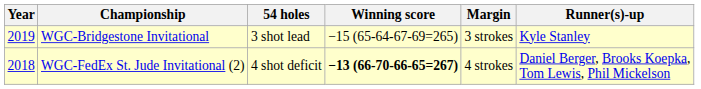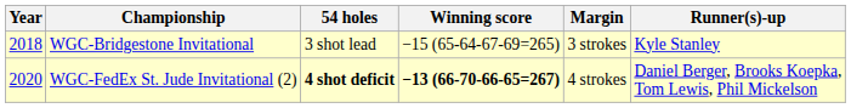 <table class="wikitable">
 <tr>
 <th>Year</th>
 <th>Championship</th>
 <th>54 holes</th>
 <th>Winning score</th>
 <th>Margin</th>
 <th>Runner(s)-up</th>
 </tr>
 <tr style="background:#FFFFCC;">
-<td><a href='#'>2019</a></td>
+<td><a href='#'>2018</a></td>
 <td><a href='#'>WGC-Bridgestone Invitational</a></td>
 <td>3 shot lead</td>
 <td>−15 (65-64-67-69=265)</td>
 <td>3 strokes</td>
 <td> <a href='#'>Kyle Stanley</a></td>
 </tr>
 <tr style="background:#FFFFCC;">
-<td><a href='#'>2018</a></td>
+<td><a href='#'>2020</a></td>
 <td><a href='#'>WGC-FedEx St. Jude Invitational</a> (2)</td>
-<td>4 shot deficit</td>
+<td><strong>4 shot deficit</strong></td>
 <td><strong>−13 (66-70-66-65=267)</strong></td>
 <td>4 strokes</td>
 <td> <a href='#'>Daniel Berger</a>,  <a href='#'>Brooks Koepka</a>,<br> <a href='#'>Tom Lewis</a>,  <a href='#'>Phil Mickelson</a></td>
 </tr>
 </table>
